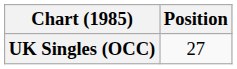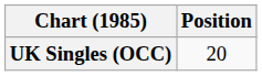 <table class="wikitable plainrowheaders" style="text-align:center">
 <tr>
 <th>Chart (1985)</th>
 <th>Position</th>
 </tr>
 <tr>
 <th scope="row">UK Singles (OCC)</th>
-<td>27</td>
+<td>20</td>
 </tr>
 </table>
